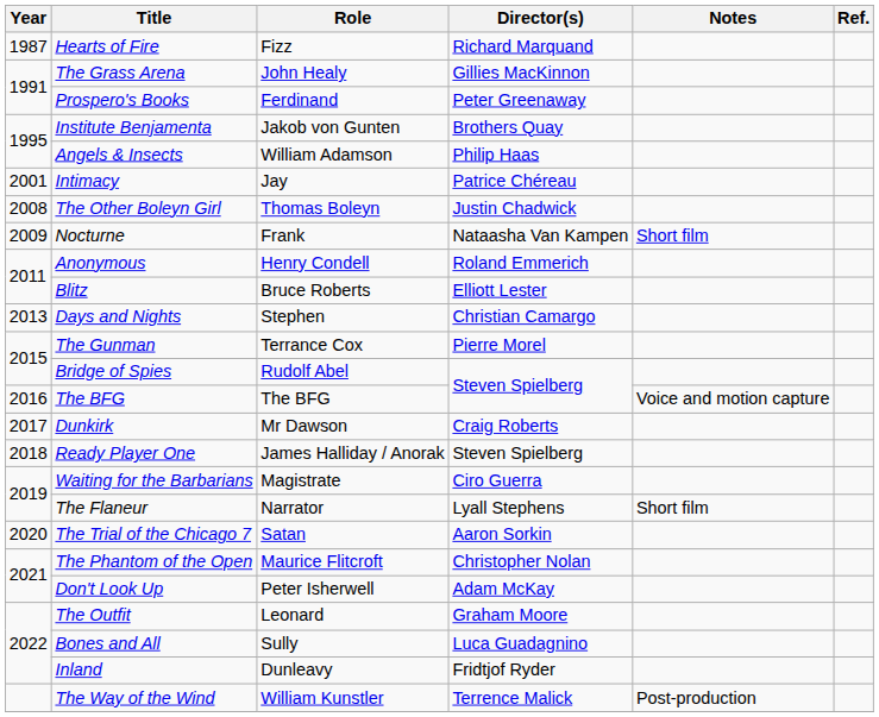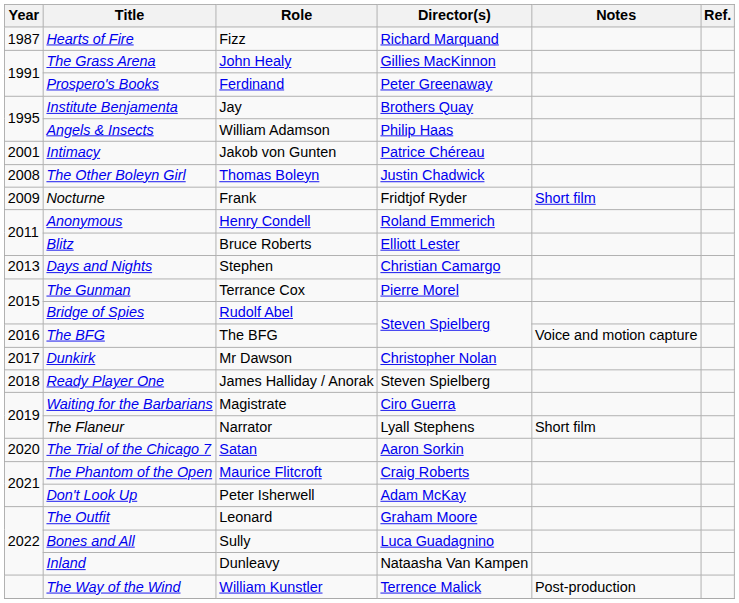 <table class="wikitable sortable">
 <tr>
 <th>Year</th>
 <th>Title</th>
 <th>Role</th>
 <th>Director(s)</th>
 <th>Notes</th>
 <th>Ref.</th>
 </tr>
 <tr>
 <td>1987</td>
 <td><em><a href='#'>Hearts of Fire</a></em></td>
 <td>Fizz</td>
 <td><a href='#'>Richard Marquand</a></td>
 <td></td>
 <td></td>
 </tr>
 <tr>
 <td rowspan=2>1991</td>
 <td><em><a href='#'>The Grass Arena</a></em></td>
 <td><a href='#'>John Healy</a></td>
 <td><a href='#'>Gillies MacKinnon</a></td>
 <td></td>
 <td></td>
 </tr>
 <tr>
 <td><em><a href='#'>Prospero's Books</a></em></td>
 <td><a href='#'>Ferdinand</a></td>
 <td><a href='#'>Peter Greenaway</a></td>
 <td></td>
 <td></td>
 </tr>
 <tr>
 <td rowspan=2>1995</td>
 <td><em><a href='#'>Institute Benjamenta</a></em></td>
-<td>Jakob von Gunten</td>
+<td>Jay</td>
 <td><a href='#'>Brothers Quay</a></td>
 <td></td>
 <td></td>
 </tr>
 <tr>
 <td><em><a href='#'>Angels & Insects</a></em></td>
 <td>William Adamson</td>
 <td><a href='#'>Philip Haas</a></td>
 <td></td>
 <td></td>
 </tr>
 <tr>
 <td>2001</td>
 <td><em><a href='#'>Intimacy</a></em></td>
-<td>Jay</td>
+<td>Jakob von Gunten</td>
 <td><a href='#'>Patrice Chéreau</a></td>
 <td></td>
 <td></td>
 </tr>
 <tr>
 <td>2008</td>
 <td><em><a href='#'>The Other Boleyn Girl</a></em></td>
 <td><a href='#'>Thomas Boleyn</a></td>
 <td><a href='#'>Justin Chadwick</a></td>
 <td></td>
 <td></td>
 </tr>
 <tr>
 <td>2009</td>
 <td><em>Nocturne</em></td>
 <td>Frank</td>
-<td>Nataasha Van Kampen</td>
+<td>Fridtjof Ryder</td>
 <td><a href='#'>Short film</a></td>
 <td></td>
 </tr>
 <tr>
 <td rowspan=2>2011</td>
 <td><em><a href='#'>Anonymous</a></em></td>
 <td><a href='#'>Henry Condell</a></td>
 <td><a href='#'>Roland Emmerich</a></td>
 <td></td>
 <td></td>
 </tr>
 <tr>
 <td><em><a href='#'>Blitz</a></em></td>
 <td>Bruce Roberts</td>
 <td><a href='#'>Elliott Lester</a></td>
 <td></td>
 <td></td>
 </tr>
 <tr>
 <td>2013</td>
 <td><em><a href='#'>Days and Nights</a></em></td>
 <td>Stephen</td>
 <td><a href='#'>Christian Camargo</a></td>
 <td></td>
 <td></td>
 </tr>
 <tr>
 <td rowspan=2>2015</td>
 <td><em><a href='#'>The Gunman</a></em></td>
 <td>Terrance Cox</td>
 <td><a href='#'>Pierre Morel</a></td>
 <td></td>
 <td></td>
 </tr>
 <tr>
 <td><em><a href='#'>Bridge of Spies</a></em></td>
 <td><a href='#'>Rudolf Abel</a></td>
 <td rowspan=2><a href='#'>Steven Spielberg</a></td>
 <td></td>
 <td></td>
 </tr>
 <tr>
 <td>2016</td>
 <td><em><a href='#'>The BFG</a></em></td>
 <td>The BFG</td>
 <td>Voice and motion capture</td>
 <td></td>
 </tr>
 <tr>
 <td>2017</td>
 <td><em><a href='#'>Dunkirk</a></em></td>
 <td>Mr Dawson</td>
-<td><a href='#'>Craig Roberts</a></td>
+<td><a href='#'>Christopher Nolan</a></td>
 <td></td>
 <td></td>
 </tr>
 <tr>
 <td>2018</td>
 <td><em><a href='#'>Ready Player One</a></em></td>
 <td>James Halliday / Anorak</td>
 <td>Steven Spielberg</td>
 <td></td>
 <td></td>
 </tr>
 <tr>
 <td rowspan=2>2019</td>
 <td><em><a href='#'>Waiting for the Barbarians</a></em></td>
 <td>Magistrate</td>
 <td><a href='#'>Ciro Guerra</a></td>
 <td></td>
 <td></td>
 </tr>
 <tr>
 <td><em>The Flaneur</em></td>
 <td>Narrator</td>
 <td>Lyall Stephens</td>
 <td>Short film</td>
 <td></td>
 </tr>
 <tr>
 <td>2020</td>
 <td><em><a href='#'>The Trial of the Chicago 7</a></em></td>
 <td><a href='#'>Satan</a></td>
 <td><a href='#'>Aaron Sorkin</a></td>
 <td></td>
 <td></td>
 </tr>
 <tr>
 <td rowspan=2>2021</td>
 <td><em><a href='#'>The Phantom of the Open</a></em></td>
 <td><a href='#'>Maurice Flitcroft</a></td>
-<td><a href='#'>Christopher Nolan</a></td>
+<td><a href='#'>Craig Roberts</a></td>
 <td></td>
 <td></td>
 </tr>
 <tr>
 <td><em><a href='#'>Don't Look Up</a></em></td>
 <td>Peter Isherwell</td>
 <td><a href='#'>Adam McKay</a></td>
 <td></td>
 <td></td>
 </tr>
 <tr>
 <td rowspan="3">2022</td>
 <td><em><a href='#'>The Outfit</a></em></td>
 <td>Leonard</td>
 <td><a href='#'>Graham Moore</a></td>
 <td></td>
 <td></td>
 </tr>
 <tr>
 <td><em><a href='#'>Bones and All</a></em></td>
 <td>Sully</td>
 <td><a href='#'>Luca Guadagnino</a></td>
 <td></td>
 <td></td>
 </tr>
 <tr>
 <td><em><a href='#'>Inland</a></em></td>
 <td>Dunleavy</td>
-<td>Fridtjof Ryder</td>
+<td>Nataasha Van Kampen</td>
 <td></td>
 <td></td>
 </tr>
 <tr>
 <td></td>
 <td><em><a href='#'>The Way of the Wind</a></em></td>
 <td><a href='#'>William Kunstler</a></td>
 <td><a href='#'>Terrence Malick</a></td>
 <td>Post-production</td>
 <td></td>
 </tr>
 <tr>
 </tr>
 </table>
